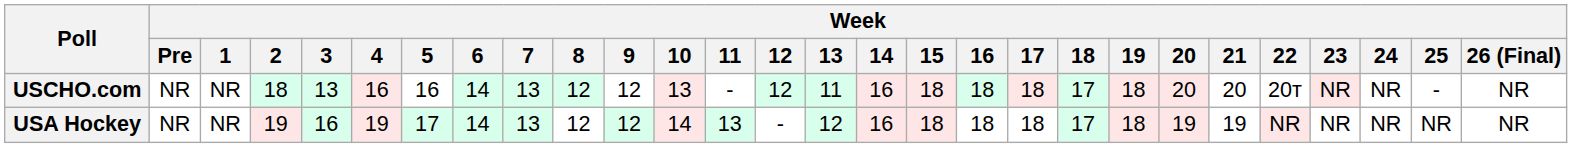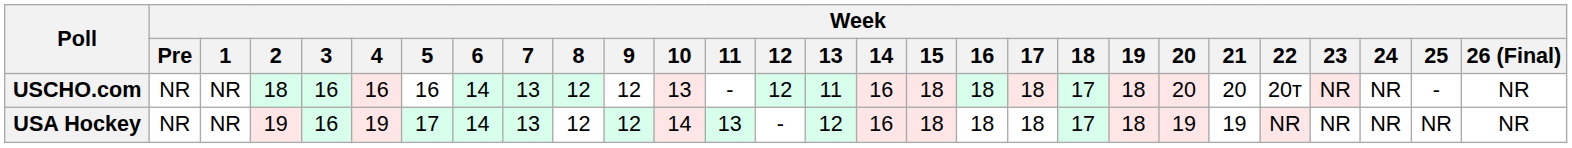 <table class="wikitable" style="white-space:nowrap;">
 <tr>
 <th scope="col" width="100" rowspan="2">Poll</th>
 <th colspan="28">Week</th>
 </tr>
 <tr>
 <th scope="col" width="30">Pre</th>
 <th scope="col" width="30">1</th>
 <th scope="col" width="30">2</th>
 <th scope="col" width="30">3</th>
 <th scope="col" width="30">4</th>
 <th scope="col" width="30">5</th>
 <th scope="col" width="30">6</th>
 <th scope="col" width="30">7</th>
 <th scope="col" width="30">8</th>
 <th scope="col" width="30">9</th>
 <th scope="col" width="30">10</th>
 <th scope="col" width="30">11</th>
 <th scope="col" width="30">12</th>
 <th scope="col" width="30">13</th>
 <th scope="col" width="30">14</th>
 <th scope="col" width="30">15</th>
 <th scope="col" width="30">16</th>
 <th scope="col" width="30">17</th>
 <th scope="col" width="30">18</th>
 <th scope="col" width="30">19</th>
 <th scope="col" width="30">20</th>
 <th scope="col" width="30">21</th>
 <th scope="col" width="30">22</th>
 <th scope="col" width="30">23</th>
 <th scope="col" width="30">24</th>
 <th scope="col" width="30">25</th>
 <th scope="col" width="30">26 (Final)</th>
 </tr>
 <tr style="text-align:center;">
 <th>USCHO.com</th>
 <td bgcolor=FFFFFF>NR</td>
 <td bgcolor=FFFFFF>NR</td>
 <td bgcolor=D8FFEB>18</td>
-<td bgcolor=D8FFEB>13</td>
+<td bgcolor=D8FFEB>16</td>
 <td bgcolor=FFE6E6>16</td>
 <td bgcolor=FFFFFF>16</td>
 <td bgcolor=D8FFEB>14</td>
 <td bgcolor=D8FFEB>13</td>
 <td bgcolor=D8FFEB>12</td>
 <td bgcolor=FFFFFF>12</td>
 <td bgcolor=FFE6E6>13</td>
 <td bgcolor=FFFFFF>-</td>
 <td bgcolor=D8FFEB>12</td>
 <td bgcolor=D8FFEB>11</td>
 <td bgcolor=FFE6E6>16</td>
 <td bgcolor=FFE6E6>18</td>
 <td bgcolor=D8FFEB>18</td>
 <td bgcolor=FFE6E6>18</td>
 <td bgcolor=D8FFEB>17</td>
 <td bgcolor=FFE6E6>18</td>
 <td bgcolor=FFE6E6>20</td>
 <td bgcolor=FFFFFF>20</td>
 <td bgcolor=FFFFFF>20т</td>
 <td bgcolor=FFE6E6>NR</td>
 <td bgcolor=FFFFFF>NR</td>
 <td bgcolor=FFFFFF>-</td>
 <td bgcolor=FFFFFF>NR</td>
 </tr>
 <tr style="text-align:center;">
 <th>USA Hockey</th>
 <td bgcolor=FFFFFF>NR</td>
 <td bgcolor=FFFFFF>NR</td>
 <td bgcolor=FFE6E6>19</td>
 <td bgcolor=D8FFEB>16</td>
 <td bgcolor=FFE6E6>19</td>
 <td bgcolor=D8FFEB>17</td>
 <td bgcolor=D8FFEB>14</td>
 <td bgcolor=D8FFEB>13</td>
 <td bgcolor=FFFFFF>12</td>
 <td bgcolor=D8FFEB>12</td>
 <td bgcolor=FFE6E6>14</td>
 <td bgcolor=D8FFEB>13</td>
 <td bgcolor=FFFFFF>-</td>
 <td bgcolor=D8FFEB>12</td>
 <td bgcolor=FFE6E6>16</td>
 <td bgcolor=FFE6E6>18</td>
 <td bgcolor=FFFFFF>18</td>
 <td bgcolor=FFFFFF>18</td>
 <td bgcolor=D8FFEB>17</td>
 <td bgcolor=FFE6E6>18</td>
 <td bgcolor=FFE6E6>19</td>
 <td bgcolor=FFFFFF>19</td>
 <td bgcolor=FFE6E6>NR</td>
 <td bgcolor=FFFFFF>NR</td>
 <td bgcolor=FFFFFF>NR</td>
 <td bgcolor=FFFFFF>NR</td>
 <td bgcolor=FFFFFF>NR</td>
 </tr>
 </table>
